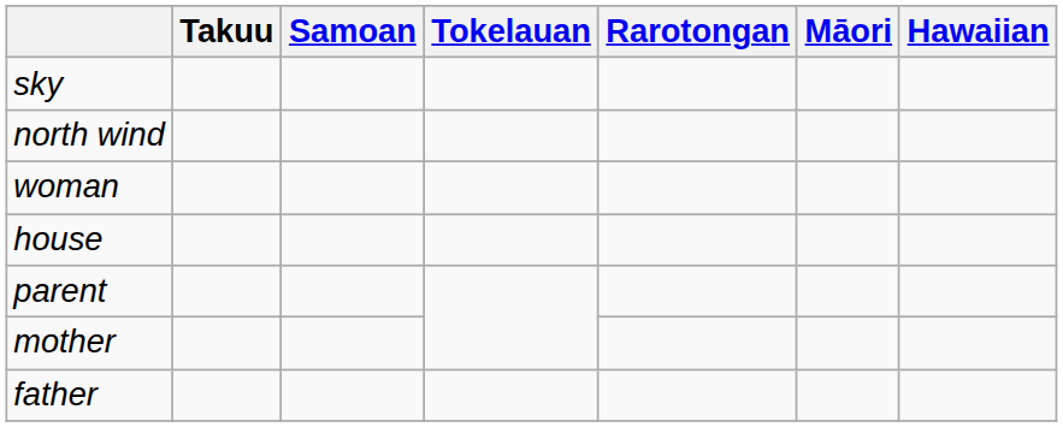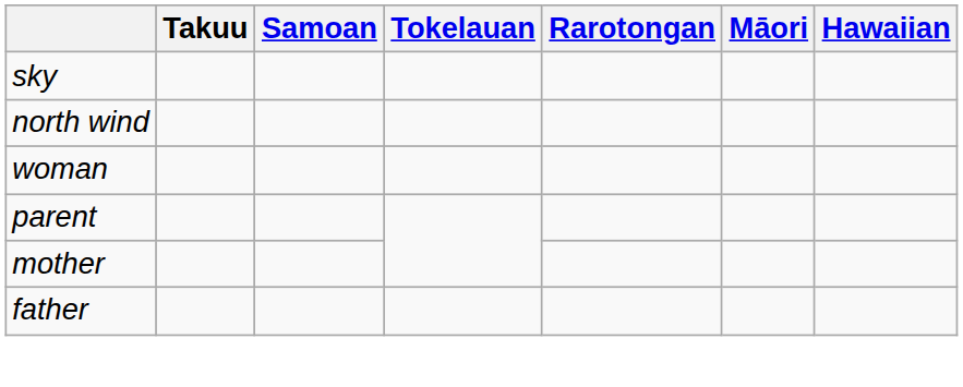 <table class="wikitable" style="margin:1em auto;" |>
 <tr>
 <th></th>
 <th>Takuu</th>
 <th><a href='#'>Samoan</a></th>
 <th><a href='#'>Tokelauan</a></th>
 <th><a href='#'>Rarotongan</a></th>
 <th><a href='#'>Māori</a></th>
 <th><a href='#'>Hawaiian</a></th>
 </tr>
 <tr>
 <td><em>sky</em></td>
 <td></td>
 <td></td>
 <td></td>
 <td></td>
 <td></td>
 <td></td>
 </tr>
 <tr>
 <td><em>north wind</em></td>
 <td></td>
 <td></td>
 <td></td>
 <td></td>
 <td></td>
 <td></td>
 </tr>
 <tr>
 <td><em>woman</em></td>
 <td></td>
 <td></td>
 <td></td>
 <td></td>
 <td></td>
 <td></td>
 </tr>
 <tr>
-<td><em>house</em></td>
-<td></td>
-<td></td>
-<td></td>
-<td></td>
-<td></td>
-<td></td>
-</tr>
-<tr>
 <td><em>parent</em></td>
 <td></td>
 <td></td>
 <td rowspan="2"></td>
 <td></td>
 <td></td>
 <td></td>
 </tr>
 <tr>
 <td><em>mother</em></td>
 <td></td>
 <td></td>
 <td></td>
 <td></td>
 <td></td>
 </tr>
 <tr>
 <td><em>father</em></td>
 <td></td>
 <td></td>
 <td></td>
 <td></td>
 <td></td>
 <td></td>
 </tr>
 </table>
